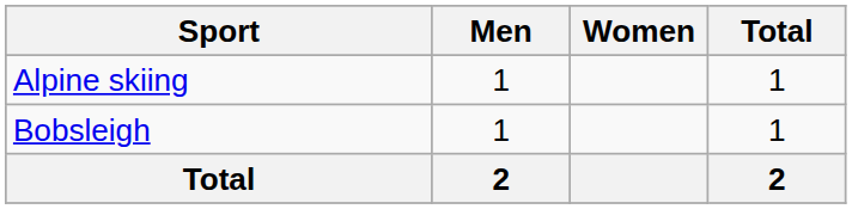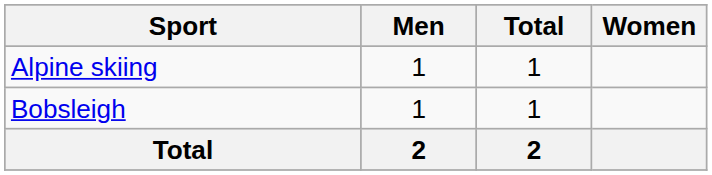 <table class="wikitable" style="text-align:center; font-size: 95%">
 <tr>
 <th width=200>Sport</th>
 <th width=60>Men</th>
+<th width=60>Total</th>
 <th width=60>Women</th>
-<th width=60>Total</th>
 </tr>
 <tr>
 <td align=left><a href='#'>Alpine skiing</a></td>
 <td>1</td>
+<td>1</td>
 <td></td>
-<td>1</td>
 </tr>
 <tr>
 <td align=left><a href='#'>Bobsleigh</a></td>
 <td>1</td>
+<td>1</td>
 <td></td>
-<td>1</td>
 </tr>
 <tr>
 <th>Total</th>
 <th>2</th>
+<th>2</th>
 <th></th>
-<th>2</th>
 </tr>
 </table>
